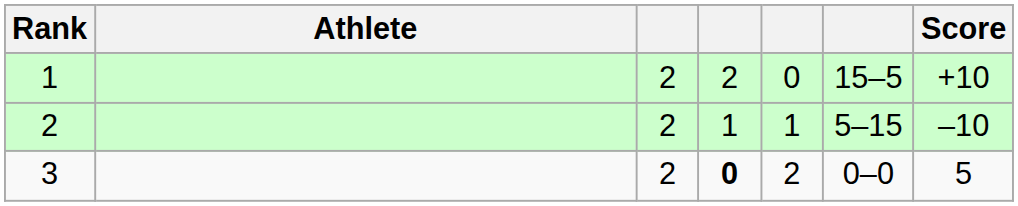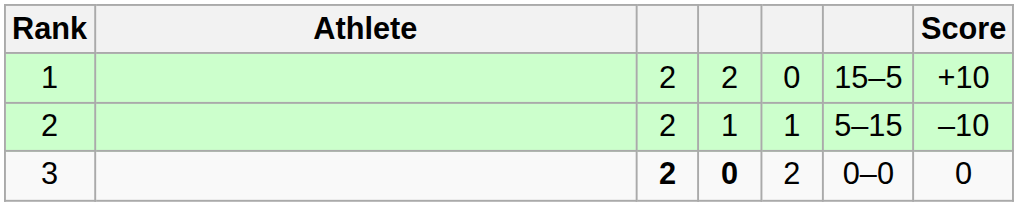 <table class="wikitable" style="text-align: center;">
 <tr>
 <th width=25>Rank</th>
 <th width=275>Athlete</th>
 <th width=25></th>
 <th width=25></th>
 <th width=25></th>
 <th width=40></th>
 <th width=40>Score</th>
 </tr>
 <tr bgcolor=ccffcc>
 <td>1</td>
 <td align=left></td>
 <td>2</td>
 <td>2</td>
 <td>0</td>
 <td>15–5</td>
 <td>+10</td>
 </tr>
 <tr bgcolor=ccffcc>
 <td>2</td>
 <td align=left></td>
 <td>2</td>
 <td>1</td>
 <td>1</td>
 <td>5–15</td>
 <td>–10</td>
 </tr>
 <tr>
 <td>3</td>
 <td align=left></td>
-<td>2</td>
+<td><strong>2</strong></td>
 <td><strong>0</strong></td>
 <td>2</td>
 <td>0–0</td>
-<td>5</td>
+<td>0</td>
 </tr>
 </table>
